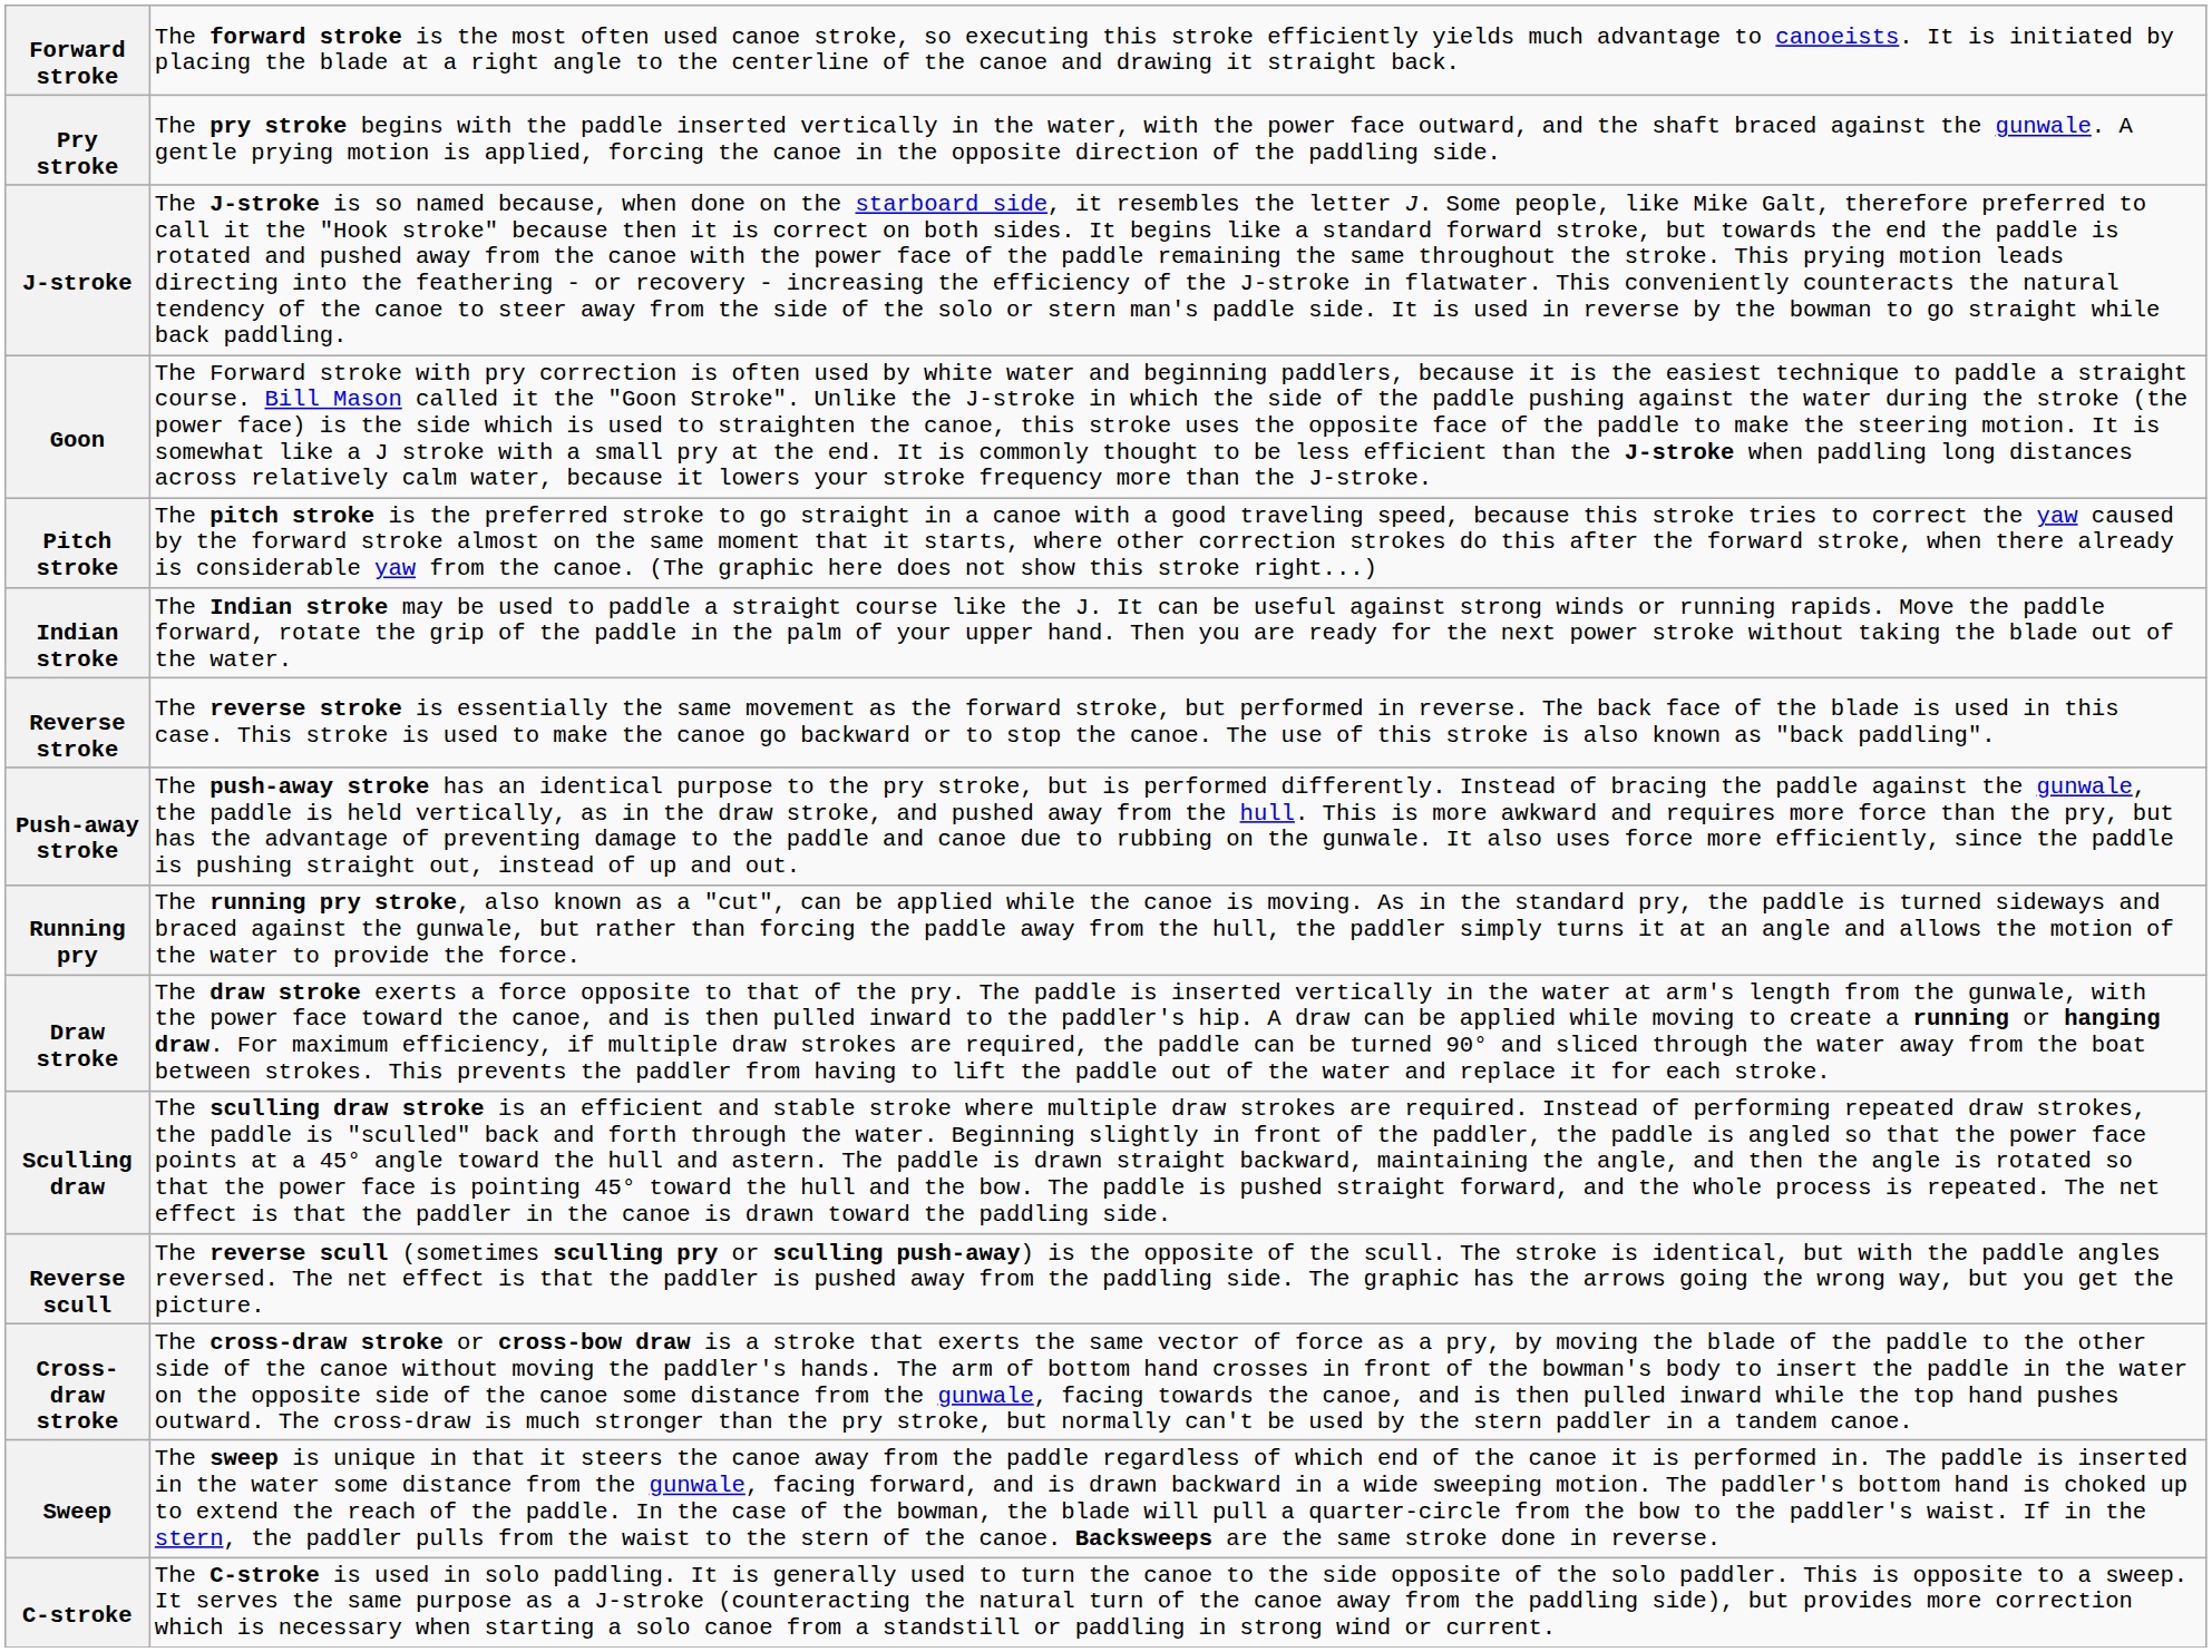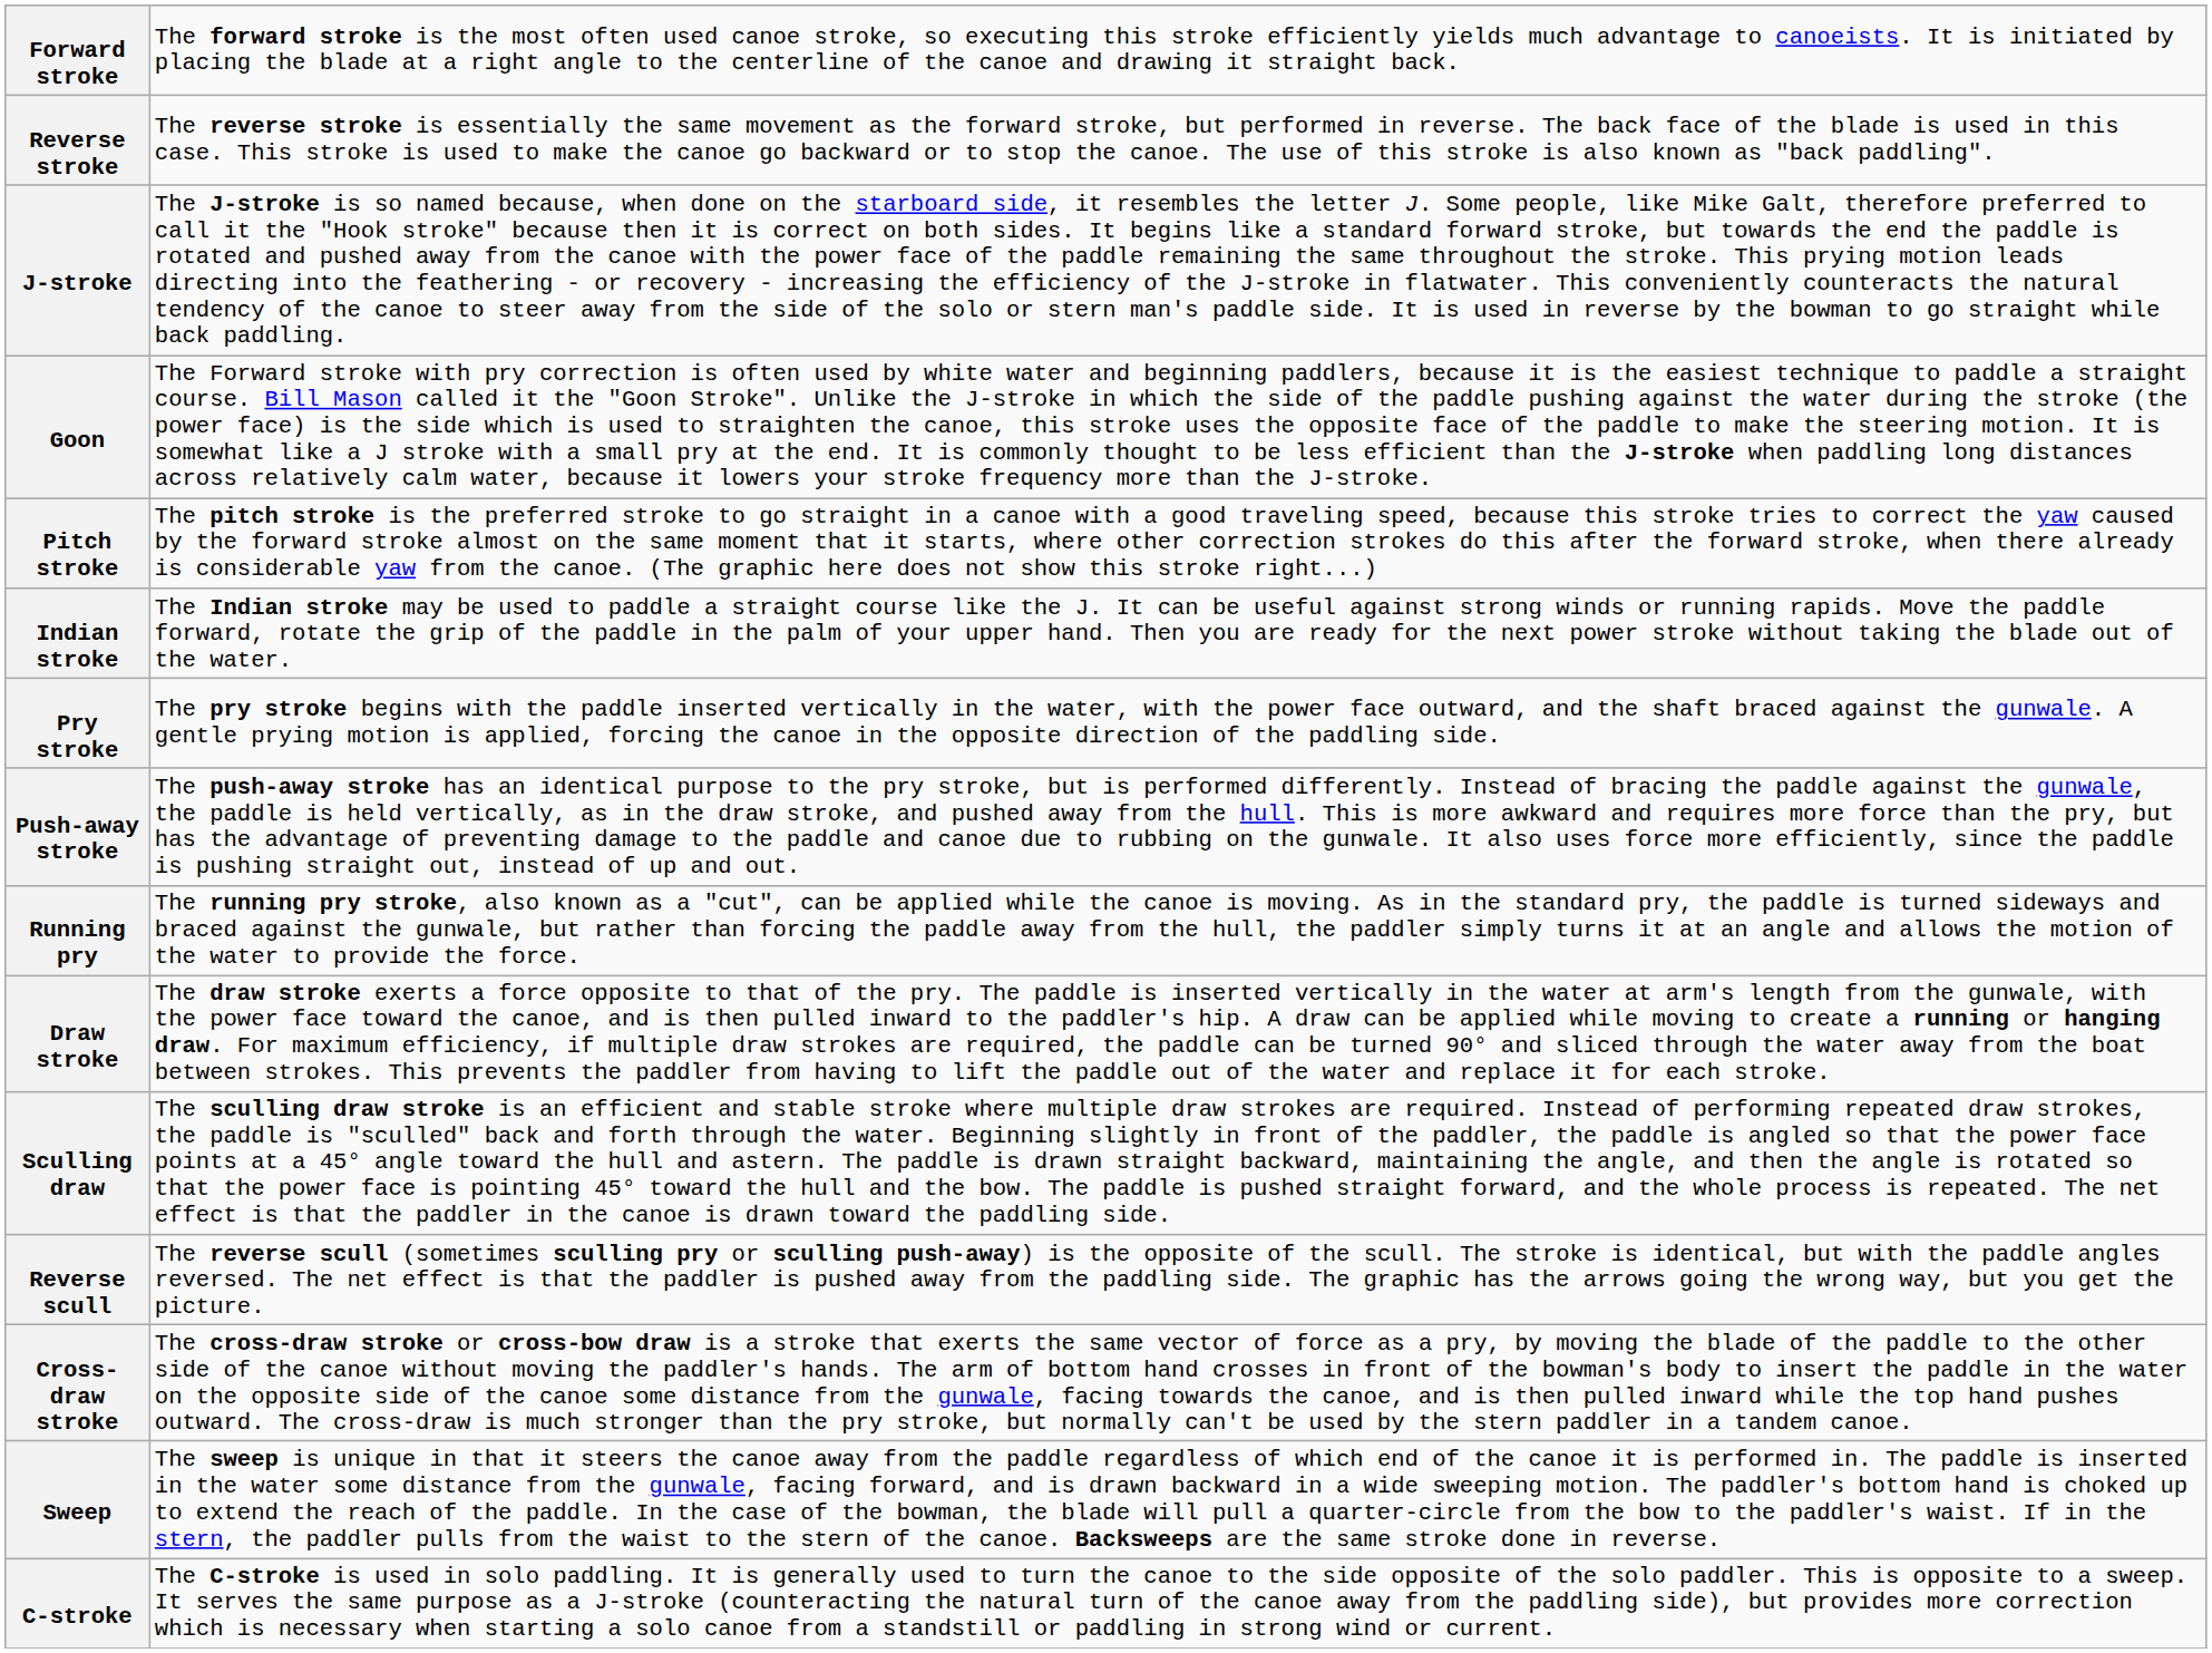 <table class="wikitable">
 <tr>
 <th> <br>Forward stroke</th>
 <td>The <strong>forward stroke</strong> is the most often used canoe stroke, so executing this stroke efficiently yields much advantage to <a href='#'>canoeists</a>. It is initiated by placing the blade at a right angle to the centerline of the canoe and drawing it straight back.</td>
 </tr>
 <tr>
-<th> <br>Pry stroke</th>
-<td>The <strong>pry stroke</strong> begins with the paddle inserted vertically in the water, with the power face outward, and the shaft braced against the <a href='#'>gunwale</a>. A gentle prying motion is applied, forcing the canoe in the opposite direction of the paddling side.</td>
+<th> <br>Reverse stroke</th>
+<td>The <strong>reverse stroke</strong> is essentially the same movement as the forward stroke, but performed in reverse. The back face of the blade is used in this case. This stroke is used to make the canoe go backward or to stop the canoe. The use of this stroke is also known as "back paddling".</td>
 </tr>
 <tr>
 <th> <br>J-stroke</th>
 <td>The <strong>J-stroke</strong> is so named because, when done on the <a href='#'>starboard side</a>, it resembles the letter <em>J</em>. Some people, like Mike Galt, therefore preferred to call it the "Hook stroke" because then it is correct on both sides. It begins like a standard forward stroke, but towards the end the paddle is rotated and pushed away from the canoe with the power face of the paddle remaining the same throughout the stroke. This prying motion leads directing into the feathering - or recovery - increasing the efficiency of the J-stroke in flatwater. This conveniently counteracts the natural tendency of the canoe to steer away from the side of the solo or stern man's paddle side. It is used in reverse by the bowman to go straight while back paddling.</td>
 </tr>
 <tr>
 <th> <br>Goon</th>
 <td>The Forward stroke with pry correction is often used by white water and beginning paddlers, because it is the easiest technique to paddle a straight course. <a href='#'>Bill Mason</a> called it the "Goon Stroke". Unlike the J-stroke in which the side of the paddle pushing against the water during the stroke (the power face) is the side which is used to straighten the canoe, this stroke uses the opposite face of the paddle to make the steering motion. It is somewhat like a J stroke with a small pry at the end. It is commonly thought to be less efficient than the <strong>J-stroke</strong> when paddling long distances across relatively calm water, because it lowers your stroke frequency more than the J-stroke.</td>
 </tr>
 <tr>
 <th> <br>Pitch stroke</th>
 <td>The <strong>pitch stroke</strong> is the preferred stroke to go straight in a canoe with a good traveling speed, because this stroke tries to correct the <a href='#'>yaw</a> caused by the forward stroke almost on the same moment that it starts, where other correction strokes do this after the forward stroke, when there already is considerable <a href='#'>yaw</a> from the canoe. (The graphic here does not show this stroke right...)</td>
 </tr>
 <tr>
 <th> <br>Indian stroke</th>
 <td>The <strong>Indian stroke</strong> may be used to paddle a straight course like the J. It can be useful against strong winds or running rapids. Move the paddle forward, rotate the grip of the paddle in the palm of your upper hand. Then you are ready for the next power stroke without taking the blade out of the water.</td>
 </tr>
 <tr>
-<th> <br>Reverse stroke</th>
-<td>The <strong>reverse stroke</strong> is essentially the same movement as the forward stroke, but performed in reverse. The back face of the blade is used in this case. This stroke is used to make the canoe go backward or to stop the canoe. The use of this stroke is also known as "back paddling".</td>
+<th> <br>Pry stroke</th>
+<td>The <strong>pry stroke</strong> begins with the paddle inserted vertically in the water, with the power face outward, and the shaft braced against the <a href='#'>gunwale</a>. A gentle prying motion is applied, forcing the canoe in the opposite direction of the paddling side.</td>
 </tr>
 <tr>
 <th> <br>Push-away stroke</th>
 <td>The <strong>push-away stroke</strong> has an identical purpose to the pry stroke, but is performed differently. Instead of bracing the paddle against the <a href='#'>gunwale</a>, the paddle is held vertically, as in the draw stroke, and pushed away from the <a href='#'>hull</a>. This is more awkward and requires more force than the pry, but has the advantage of preventing damage to the paddle and canoe due to rubbing on the gunwale. It also uses force more efficiently, since the paddle is pushing straight out, instead of up and out.</td>
 </tr>
 <tr>
 <th> <br>Running pry</th>
 <td>The <strong>running pry stroke</strong>, also known as a "cut", can be applied while the canoe is moving. As in the standard pry, the paddle is turned sideways and braced against the gunwale, but rather than forcing the paddle away from the hull, the paddler simply turns it at an angle and allows the motion of the water to provide the force.</td>
 </tr>
 <tr>
 <th> <br>Draw stroke</th>
 <td>The <strong>draw stroke</strong> exerts a force opposite to that of the pry. The paddle is inserted vertically in the water at arm's length from the gunwale, with the power face toward the canoe, and is then pulled inward to the paddler's hip. A draw can be applied while moving to create a <strong>running</strong> or <strong>hanging draw</strong>. For maximum efficiency, if multiple draw strokes are required, the paddle can be turned 90° and sliced through the water away from the boat between strokes. This prevents the paddler from having to lift the paddle out of the water and replace it for each stroke.</td>
 </tr>
 <tr>
 <th> <br>Sculling draw</th>
 <td>The <strong>sculling draw stroke</strong> is an efficient and stable stroke where multiple draw strokes are required. Instead of performing repeated draw strokes, the paddle is "sculled" back and forth through the water. Beginning slightly in front of the paddler, the paddle is angled so that the power face points at a 45° angle toward the hull and astern. The paddle is drawn straight backward, maintaining the angle, and then the angle is rotated so that the power face is pointing 45° toward the hull and the bow. The paddle is pushed straight forward, and the whole process is repeated. The net effect is that the paddler in the canoe is drawn toward the paddling side.</td>
 </tr>
 <tr>
 <th> <br>Reverse scull</th>
 <td>The <strong>reverse scull</strong> (sometimes <strong>sculling pry</strong> or <strong>sculling push-away</strong>) is the opposite of the scull. The stroke is identical, but with the paddle angles reversed. The net effect is that the paddler is pushed away from the paddling side. The graphic has the arrows going the wrong way, but you get the picture.</td>
 </tr>
 <tr>
 <th> <br>Cross-draw stroke</th>
 <td>The <strong>cross-draw stroke</strong> or <strong>cross-bow draw</strong> is a stroke that exerts the same vector of force as a pry, by moving the blade of the paddle to the other side of the canoe without moving the paddler's hands. The arm of bottom hand crosses in front of the bowman's body to insert the paddle in the water on the opposite side of the canoe some distance from the <a href='#'>gunwale</a>, facing towards the canoe, and is then pulled inward while the top hand pushes outward. The cross-draw is much stronger than the pry stroke, but normally can't be used by the stern paddler in a tandem canoe.</td>
 </tr>
 <tr>
 <th> <br>Sweep</th>
 <td>The <strong>sweep</strong> is unique in that it steers the canoe away from the paddle regardless of which end of the canoe it is performed in. The paddle is inserted in the water some distance from the <a href='#'>gunwale</a>, facing forward, and is drawn backward in a wide sweeping motion. The paddler's bottom hand is choked up to extend the reach of the paddle. In the case of the bowman, the blade will pull a quarter-circle from the bow to the paddler's waist. If in the <a href='#'>stern</a>, the paddler pulls from the waist to the stern of the canoe. <strong>Backsweeps</strong> are the same stroke done in reverse.</td>
 </tr>
 <tr>
 <th> <br>C-stroke</th>
 <td>The <strong>C-stroke</strong> is used in solo paddling. It is generally used to turn the canoe to the side opposite of the solo paddler. This is opposite to a sweep. It serves the same purpose as a J-stroke (counteracting the natural turn of the canoe away from the paddling side), but provides more correction which is necessary when starting a solo canoe from a standstill or paddling in strong wind or current.</td>
 </tr>
 </table>
